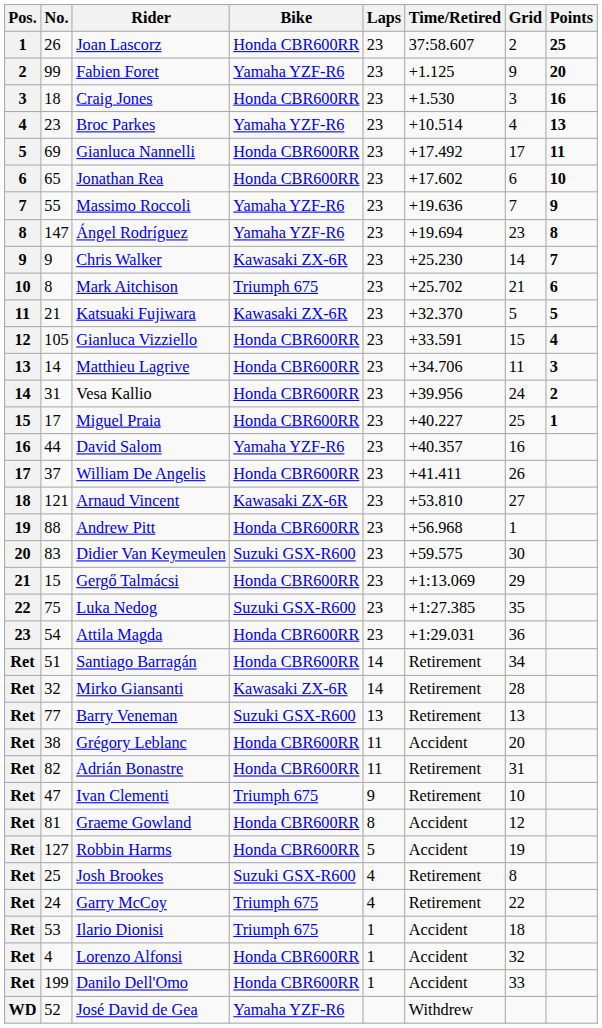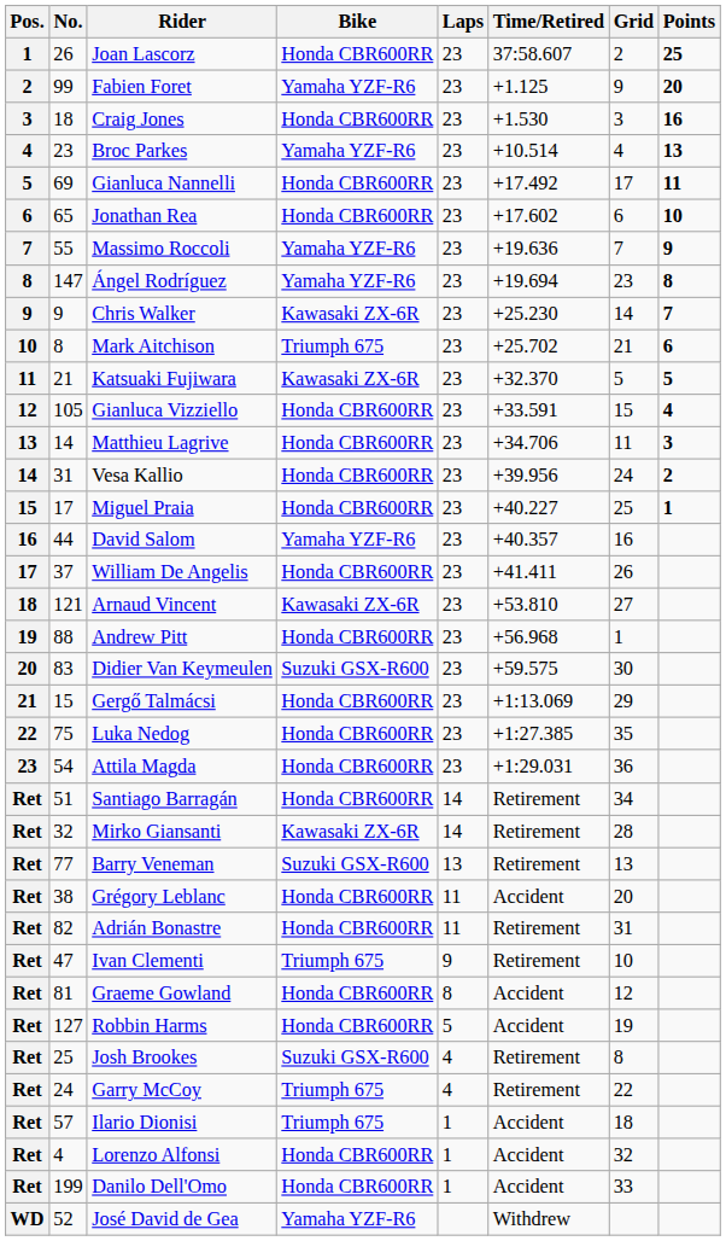 <table class="wikitable" style="font-size: 95%;">
 <tr>
 <th>Pos.</th>
 <th>No.</th>
 <th>Rider</th>
 <th>Bike</th>
 <th>Laps</th>
 <th>Time/Retired</th>
 <th>Grid</th>
 <th>Points</th>
 </tr>
 <tr>
 <th>1</th>
 <td>26</td>
 <td> <a href='#'>Joan Lascorz</a></td>
 <td><a href='#'>Honda CBR600RR</a></td>
 <td>23</td>
 <td>37:58.607</td>
 <td>2</td>
 <td><strong>25</strong></td>
 </tr>
 <tr>
 <th>2</th>
 <td>99</td>
 <td> <a href='#'>Fabien Foret</a></td>
 <td><a href='#'>Yamaha YZF-R6</a></td>
 <td>23</td>
 <td>+1.125</td>
 <td>9</td>
 <td><strong>20</strong></td>
 </tr>
 <tr>
 <th>3</th>
 <td>18</td>
 <td> <a href='#'>Craig Jones</a></td>
 <td><a href='#'>Honda CBR600RR</a></td>
 <td>23</td>
 <td>+1.530</td>
 <td>3</td>
 <td><strong>16</strong></td>
 </tr>
 <tr>
 <th>4</th>
 <td>23</td>
 <td> <a href='#'>Broc Parkes</a></td>
 <td><a href='#'>Yamaha YZF-R6</a></td>
 <td>23</td>
 <td>+10.514</td>
 <td>4</td>
 <td><strong>13</strong></td>
 </tr>
 <tr>
 <th>5</th>
 <td>69</td>
 <td> <a href='#'>Gianluca Nannelli</a></td>
 <td><a href='#'>Honda CBR600RR</a></td>
 <td>23</td>
 <td>+17.492</td>
 <td>17</td>
 <td><strong>11</strong></td>
 </tr>
 <tr>
 <th>6</th>
 <td>65</td>
 <td> <a href='#'>Jonathan Rea</a></td>
 <td><a href='#'>Honda CBR600RR</a></td>
 <td>23</td>
 <td>+17.602</td>
 <td>6</td>
 <td><strong>10</strong></td>
 </tr>
 <tr>
 <th>7</th>
 <td>55</td>
 <td> <a href='#'>Massimo Roccoli</a></td>
 <td><a href='#'>Yamaha YZF-R6</a></td>
 <td>23</td>
 <td>+19.636</td>
 <td>7</td>
 <td><strong>9</strong></td>
 </tr>
 <tr>
 <th>8</th>
 <td>147</td>
 <td> <a href='#'>Ángel Rodríguez</a></td>
 <td><a href='#'>Yamaha YZF-R6</a></td>
 <td>23</td>
 <td>+19.694</td>
 <td>23</td>
 <td><strong>8</strong></td>
 </tr>
 <tr>
 <th>9</th>
 <td>9</td>
 <td> <a href='#'>Chris Walker</a></td>
 <td><a href='#'>Kawasaki ZX-6R</a></td>
 <td>23</td>
 <td>+25.230</td>
 <td>14</td>
 <td><strong>7</strong></td>
 </tr>
 <tr>
 <th>10</th>
 <td>8</td>
 <td> <a href='#'>Mark Aitchison</a></td>
 <td><a href='#'>Triumph 675</a></td>
 <td>23</td>
 <td>+25.702</td>
 <td>21</td>
 <td><strong>6</strong></td>
 </tr>
 <tr>
 <th>11</th>
 <td>21</td>
 <td> <a href='#'>Katsuaki Fujiwara</a></td>
 <td><a href='#'>Kawasaki ZX-6R</a></td>
 <td>23</td>
 <td>+32.370</td>
 <td>5</td>
 <td><strong>5</strong></td>
 </tr>
 <tr>
 <th>12</th>
 <td>105</td>
 <td> <a href='#'>Gianluca Vizziello</a></td>
 <td><a href='#'>Honda CBR600RR</a></td>
 <td>23</td>
 <td>+33.591</td>
 <td>15</td>
 <td><strong>4</strong></td>
 </tr>
 <tr>
 <th>13</th>
 <td>14</td>
 <td> <a href='#'>Matthieu Lagrive</a></td>
 <td><a href='#'>Honda CBR600RR</a></td>
 <td>23</td>
 <td>+34.706</td>
 <td>11</td>
 <td><strong>3</strong></td>
 </tr>
 <tr>
 <th>14</th>
 <td>31</td>
 <td> Vesa Kallio</td>
 <td><a href='#'>Honda CBR600RR</a></td>
 <td>23</td>
 <td>+39.956</td>
 <td>24</td>
 <td><strong>2</strong></td>
 </tr>
 <tr>
 <th>15</th>
 <td>17</td>
 <td> <a href='#'>Miguel Praia</a></td>
 <td><a href='#'>Honda CBR600RR</a></td>
 <td>23</td>
 <td>+40.227</td>
 <td>25</td>
 <td><strong>1</strong></td>
 </tr>
 <tr>
 <th>16</th>
 <td>44</td>
 <td> <a href='#'>David Salom</a></td>
 <td><a href='#'>Yamaha YZF-R6</a></td>
 <td>23</td>
 <td>+40.357</td>
 <td>16</td>
 <td></td>
 </tr>
 <tr>
 <th>17</th>
 <td>37</td>
 <td> <a href='#'>William De Angelis</a></td>
 <td><a href='#'>Honda CBR600RR</a></td>
 <td>23</td>
 <td>+41.411</td>
 <td>26</td>
 <td></td>
 </tr>
 <tr>
 <th>18</th>
 <td>121</td>
 <td> <a href='#'>Arnaud Vincent</a></td>
 <td><a href='#'>Kawasaki ZX-6R</a></td>
 <td>23</td>
 <td>+53.810</td>
 <td>27</td>
 <td></td>
 </tr>
 <tr>
 <th>19</th>
 <td>88</td>
 <td> <a href='#'>Andrew Pitt</a></td>
 <td><a href='#'>Honda CBR600RR</a></td>
 <td>23</td>
 <td>+56.968</td>
 <td>1</td>
 <td></td>
 </tr>
 <tr>
 <th>20</th>
 <td>83</td>
 <td> <a href='#'>Didier Van Keymeulen</a></td>
 <td><a href='#'>Suzuki GSX-R600</a></td>
 <td>23</td>
 <td>+59.575</td>
 <td>30</td>
 <td></td>
 </tr>
 <tr>
 <th>21</th>
 <td>15</td>
 <td> <a href='#'>Gergő Talmácsi</a></td>
 <td><a href='#'>Honda CBR600RR</a></td>
 <td>23</td>
 <td>+1:13.069</td>
 <td>29</td>
 <td></td>
 </tr>
 <tr>
 <th>22</th>
 <td>75</td>
 <td> <a href='#'>Luka Nedog</a></td>
-<td><a href='#'>Suzuki GSX-R600</a></td>
+<td><a href='#'>Honda CBR600RR</a></td>
 <td>23</td>
 <td>+1:27.385</td>
 <td>35</td>
 <td></td>
 </tr>
 <tr>
 <th>23</th>
 <td>54</td>
 <td> <a href='#'>Attila Magda</a></td>
 <td><a href='#'>Honda CBR600RR</a></td>
 <td>23</td>
 <td>+1:29.031</td>
 <td>36</td>
 <td></td>
 </tr>
 <tr>
 <th>Ret</th>
 <td>51</td>
 <td> <a href='#'>Santiago Barragán</a></td>
 <td><a href='#'>Honda CBR600RR</a></td>
 <td>14</td>
 <td>Retirement</td>
 <td>34</td>
 <td></td>
 </tr>
 <tr>
 <th>Ret</th>
 <td>32</td>
 <td> <a href='#'>Mirko Giansanti</a></td>
 <td><a href='#'>Kawasaki ZX-6R</a></td>
 <td>14</td>
 <td>Retirement</td>
 <td>28</td>
 <td></td>
 </tr>
 <tr>
 <th>Ret</th>
 <td>77</td>
 <td> <a href='#'>Barry Veneman</a></td>
 <td><a href='#'>Suzuki GSX-R600</a></td>
 <td>13</td>
 <td>Retirement</td>
 <td>13</td>
 <td></td>
 </tr>
 <tr>
 <th>Ret</th>
 <td>38</td>
 <td> <a href='#'>Grégory Leblanc</a></td>
 <td><a href='#'>Honda CBR600RR</a></td>
 <td>11</td>
 <td>Accident</td>
 <td>20</td>
 <td></td>
 </tr>
 <tr>
 <th>Ret</th>
 <td>82</td>
 <td> <a href='#'>Adrián Bonastre</a></td>
 <td><a href='#'>Honda CBR600RR</a></td>
 <td>11</td>
 <td>Retirement</td>
 <td>31</td>
 <td></td>
 </tr>
 <tr>
 <th>Ret</th>
 <td>47</td>
 <td> <a href='#'>Ivan Clementi</a></td>
 <td><a href='#'>Triumph 675</a></td>
 <td>9</td>
 <td>Retirement</td>
 <td>10</td>
 <td></td>
 </tr>
 <tr>
 <th>Ret</th>
 <td>81</td>
 <td> <a href='#'>Graeme Gowland</a></td>
 <td><a href='#'>Honda CBR600RR</a></td>
 <td>8</td>
 <td>Accident</td>
 <td>12</td>
 <td></td>
 </tr>
 <tr>
 <th>Ret</th>
 <td>127</td>
 <td> <a href='#'>Robbin Harms</a></td>
 <td><a href='#'>Honda CBR600RR</a></td>
 <td>5</td>
 <td>Accident</td>
 <td>19</td>
 <td></td>
 </tr>
 <tr>
 <th>Ret</th>
 <td>25</td>
 <td> <a href='#'>Josh Brookes</a></td>
 <td><a href='#'>Suzuki GSX-R600</a></td>
 <td>4</td>
 <td>Retirement</td>
 <td>8</td>
 <td></td>
 </tr>
 <tr>
 <th>Ret</th>
 <td>24</td>
 <td> <a href='#'>Garry McCoy</a></td>
 <td><a href='#'>Triumph 675</a></td>
 <td>4</td>
 <td>Retirement</td>
 <td>22</td>
 <td></td>
 </tr>
 <tr>
 <th>Ret</th>
-<td>53</td>
+<td>57</td>
 <td> <a href='#'>Ilario Dionisi</a></td>
 <td><a href='#'>Triumph 675</a></td>
 <td>1</td>
 <td>Accident</td>
 <td>18</td>
 <td></td>
 </tr>
 <tr>
 <th>Ret</th>
 <td>4</td>
 <td> <a href='#'>Lorenzo Alfonsi</a></td>
 <td><a href='#'>Honda CBR600RR</a></td>
 <td>1</td>
 <td>Accident</td>
 <td>32</td>
 <td></td>
 </tr>
 <tr>
 <th>Ret</th>
 <td>199</td>
 <td> <a href='#'>Danilo Dell'Omo</a></td>
 <td><a href='#'>Honda CBR600RR</a></td>
 <td>1</td>
 <td>Accident</td>
 <td>33</td>
 <td></td>
 </tr>
 <tr>
 <th>WD</th>
 <td>52</td>
 <td> <a href='#'>José David de Gea</a></td>
 <td><a href='#'>Yamaha YZF-R6</a></td>
 <td></td>
 <td>Withdrew</td>
 <td></td>
 <td></td>
 </tr>
 </table>
